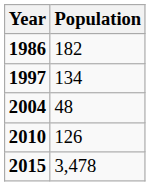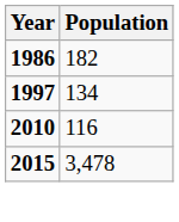 <table class="wikitable">
 <tr>
 <th>Year</th>
 <th>Population</th>
 </tr>
 <tr>
 <td><strong>1986</strong></td>
 <td>182</td>
 </tr>
 <tr>
 <td><strong>1997</strong></td>
 <td>134</td>
 </tr>
 <tr>
-<td><strong>2004</strong></td>
-<td>48</td>
-</tr>
-<tr>
 <td><strong>2010</strong></td>
-<td>126</td>
+<td>116</td>
 </tr>
 <tr>
 <td><strong>2015</strong></td>
 <td>3,478</td>
 </tr>
 </table>
